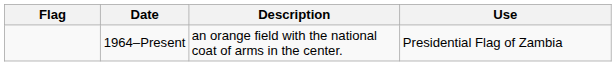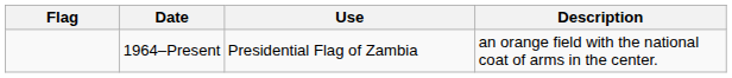 <table class="wikitable">
 <tr>
 <th style="width:110px;">Flag</th>
 <th style="width:100px;">Date</th>
+<th style="width:250px;">Use</th>
 <th style="width:250px;">Description</th>
-<th style="width:250px;">Use</th>
 </tr>
 <tr>
 <td></td>
 <td>1964–Present</td>
+<td>Presidential Flag of Zambia</td>
 <td>an orange field with the national coat of arms in the center.</td>
-<td>Presidential Flag of Zambia</td>
 </tr>
 </table>
